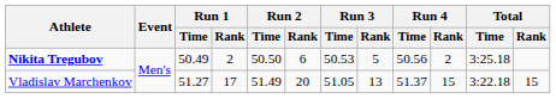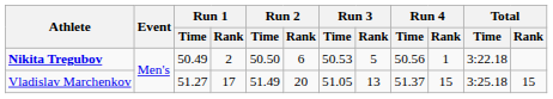 <table class="wikitable" style="font-size:90%">
 <tr>
 <th rowspan="2">Athlete</th>
 <th rowspan="2">Event</th>
 <th colspan="2">Run 1</th>
 <th colspan="2">Run 2</th>
 <th colspan="2">Run 3</th>
 <th colspan="2">Run 4</th>
 <th colspan="2">Total</th>
 </tr>
 <tr style="font-size:95%">
 <th>Time</th>
 <th>Rank</th>
 <th>Time</th>
 <th>Rank</th>
 <th>Time</th>
 <th>Rank</th>
 <th>Time</th>
 <th>Rank</th>
 <th>Time</th>
 <th>Rank</th>
 </tr>
 <tr align=center>
 <td align=left><strong><a href='#'>Nikita Tregubov</a></strong></td>
 <td rowspan="2" align="left"><a href='#'>Men's</a></td>
 <td>50.49</td>
 <td>2</td>
 <td>50.50</td>
 <td>6</td>
 <td>50.53</td>
 <td>5</td>
 <td>50.56</td>
-<td>2</td>
-<td>3:25.18</td>
+<td>1</td>
+<td>3:22.18</td>
 <td></td>
 </tr>
 <tr align=center>
 <td align=left><a href='#'>Vladislav Marchenkov</a></td>
 <td>51.27</td>
 <td>17</td>
 <td>51.49</td>
 <td>20</td>
 <td>51.05</td>
 <td>13</td>
 <td>51.37</td>
 <td>15</td>
-<td>3:22.18</td>
+<td>3:25.18</td>
 <td>15</td>
 </tr>
 </table>
